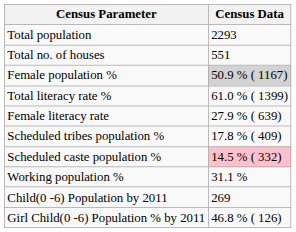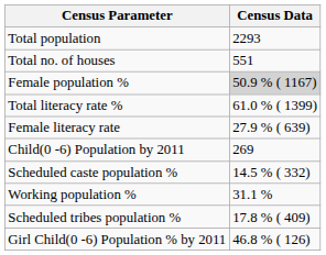 <table class="wikitable">
 <tr>
 <th>Census Parameter</th>
 <th>Census Data</th>
 </tr>
 <tr>
 <td>Total population</td>
 <td>2293</td>
 </tr>
 <tr>
 <td>Total no. of houses</td>
 <td>551</td>
 </tr>
 <tr>
 <td>Female population %</td>
 <td style="background: lightgrey;">50.9 % ( 1167)</td>
 </tr>
 <tr>
 <td>Total literacy rate %</td>
 <td>61.0 % ( 1399)</td>
 </tr>
 <tr>
 <td>Female literacy rate</td>
 <td>27.9 % ( 639)</td>
 </tr>
 <tr>
-<td>Scheduled tribes population %</td>
-<td>17.8 % ( 409)</td>
+<td>Child(0 -6) Population by 2011</td>
+<td>269</td>
 </tr>
 <tr>
 <td>Scheduled caste population %</td>
-<td style="background: pink;">14.5 % ( 332)</td>
+<td>14.5 % ( 332)</td>
 </tr>
 <tr>
 <td>Working population %</td>
 <td>31.1 %</td>
 </tr>
 <tr>
-<td>Child(0 -6) Population by 2011</td>
-<td>269</td>
+<td>Scheduled tribes population %</td>
+<td>17.8 % ( 409)</td>
 </tr>
 <tr>
 <td>Girl Child(0 -6) Population % by 2011</td>
 <td>46.8 % ( 126)</td>
 </tr>
 </table>
